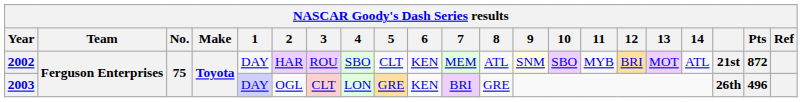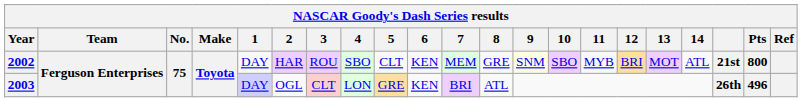 <table class="wikitable" style="text-align:center; font-size:75%">
 <tr>
 <th colspan=32><a href='#'>NASCAR Goody's Dash Series</a> results</th>
 </tr>
 <tr>
 <th>Year</th>
 <th>Team</th>
 <th>No.</th>
 <th>Make</th>
 <th>1</th>
 <th>2</th>
 <th>3</th>
 <th>4</th>
 <th>5</th>
 <th>6</th>
 <th>7</th>
 <th>8</th>
 <th>9</th>
 <th>10</th>
 <th>11</th>
 <th>12</th>
 <th>13</th>
 <th>14</th>
 <th></th>
 <th>Pts</th>
 <th>Ref</th>
 </tr>
 <tr>
 <th><a href='#'>2002</a></th>
 <th rowspan=2>Ferguson Enterprises</th>
 <th rowspan=2>75</th>
 <th rowspan=2><a href='#'>Toyota</a></th>
 <td><a href='#'>DAY</a></td>
 <td style="background:#EFCFFF;"><a href='#'>HAR</a><br></td>
 <td style="background:#EFCFFF;"><a href='#'>ROU</a><br></td>
 <td style="background:#DFFFDF;"><a href='#'>SBO</a><br></td>
 <td><a href='#'>CLT</a></td>
 <td><a href='#'>KEN</a></td>
 <td style="background:#DFFFDF;"><a href='#'>MEM</a><br></td>
-<td><a href='#'>ATL</a></td>
+<td><a href='#'>GRE</a></td>
 <td style="background: lightyellow;"><a href='#'>SNM</a></td>
 <td style="background:#EFCFFF;"><a href='#'>SBO</a><br></td>
 <td><a href='#'>MYB</a></td>
 <td style="background:#FFDF9F;"><a href='#'>BRI</a><br></td>
 <td style="background:#EFCFFF;"><a href='#'>MOT</a><br></td>
 <td><a href='#'>ATL</a></td>
 <th>21st</th>
-<th>872</th>
+<th>800</th>
 <th></th>
 </tr>
 <tr>
 <th><a href='#'>2003</a></th>
 <td style="background:#CFCFFF;"><a href='#'>DAY</a><br></td>
 <td><a href='#'>OGL</a></td>
 <td style="background:#FFCFCF;"><a href='#'>CLT</a><br></td>
 <td style="background:#DFFFDF;"><a href='#'>LON</a><br></td>
 <td style="background:#FFDF9F;"><a href='#'>GRE</a><br></td>
 <td><a href='#'>KEN</a></td>
 <td style="background:#EFCFFF;"><a href='#'>BRI</a><br></td>
-<td><a href='#'>GRE</a></td>
+<td><a href='#'>ATL</a></td>
 <td colspan=6></td>
 <th>26th</th>
 <th>496</th>
 <th></th>
 </tr>
 </table>
